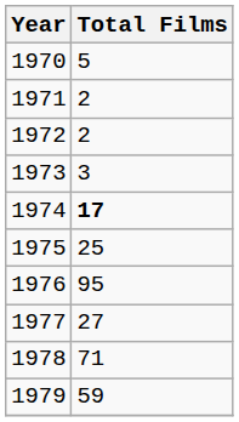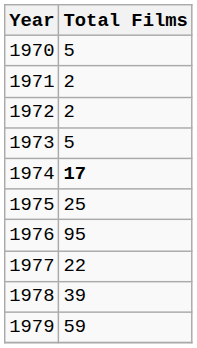 <table class="wikitable">
 <tr>
 <th>Year</th>
 <th>Total Films</th>
 </tr>
 <tr>
 <td>1970</td>
 <td>5</td>
 </tr>
 <tr>
 <td>1971</td>
 <td>2</td>
 </tr>
 <tr>
 <td>1972</td>
 <td>2</td>
 </tr>
 <tr>
 <td>1973</td>
-<td>3</td>
+<td>5</td>
 </tr>
 <tr>
 <td>1974</td>
 <td><strong>17</strong></td>
 </tr>
 <tr>
 <td>1975</td>
 <td>25</td>
 </tr>
 <tr>
 <td>1976</td>
 <td>95</td>
 </tr>
 <tr>
 <td>1977</td>
-<td>27</td>
+<td>22</td>
 </tr>
 <tr>
 <td>1978</td>
-<td>71</td>
+<td>39</td>
 </tr>
 <tr>
 <td>1979</td>
 <td>59</td>
 </tr>
 <tr>
 </tr>
 </table>
